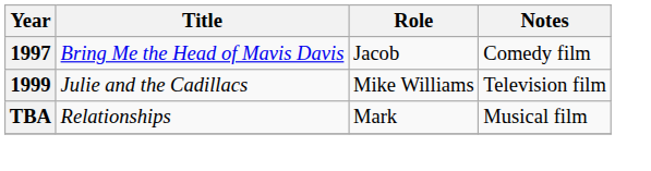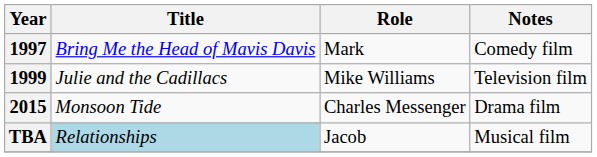 <table class="wikitable sortable plainrowheaders">
 <tr>
 <th scope="col">Year</th>
 <th scope="col">Title</th>
 <th scope="col">Role</th>
 <th scope="col" class="unsortable">Notes</th>
 </tr>
 <tr>
 <th scope="row">1997</th>
 <td><em><a href='#'>Bring Me the Head of Mavis Davis</a></em></td>
-<td>Jacob</td>
+<td>Mark</td>
 <td>Comedy film</td>
 </tr>
 <tr>
 <th scope="row">1999</th>
 <td><em>Julie and the Cadillacs</em></td>
 <td>Mike Williams</td>
 <td>Television film</td>
 </tr>
 <tr>
+<th scope="row">2015</th>
+<td><em>Monsoon Tide</em></td>
+<td>Charles Messenger</td>
+<td>Drama film</td>
+</tr>
+<tr>
 <th scope="row">TBA</th>
-<td><em>Relationships</em></td>
-<td>Mark</td>
+<td style="background: lightblue;"><em>Relationships</em></td>
+<td>Jacob</td>
 <td>Musical film</td>
 </tr>
 <tr>
 </tr>
 </table>
